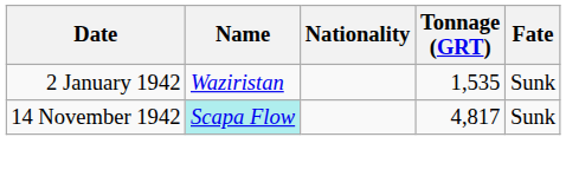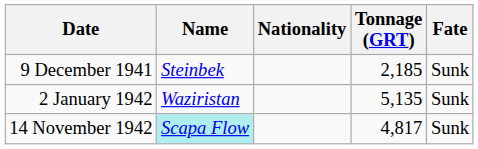 <table class="wikitable sortable" style="margin: 1em auto 1em auto;" style="margin: 1em auto 1em auto;">
 <tr>
 <th>Date</th>
 <th>Name</th>
 <th>Nationality</th>
 <th>Tonnage<br>(<a href='#'>GRT</a>)</th>
 <th>Fate</th>
 </tr>
 <tr>
+<td align="right">9 December 1941</td>
+<td align="left"><a href='#'><em>Steinbek</em></a></td>
+<td align="left"></td>
+<td align="right">2,185</td>
+<td align="left">Sunk</td>
+</tr>
+<tr>
 <td align="right">2 January 1942</td>
 <td align="left"><a href='#'><em>Waziristan</em></a></td>
 <td align="left"></td>
-<td align="right">1,535</td>
+<td align="right">5,135</td>
 <td align="left">Sunk</td>
 </tr>
 <tr>
 <td align="right">14 November 1942</td>
 <td align="left" style="background: paleturquoise;"><a href='#'><em>Scapa Flow</em></a></td>
 <td align="left"></td>
 <td align="right">4,817</td>
 <td align="left">Sunk</td>
 </tr>
 </table>
